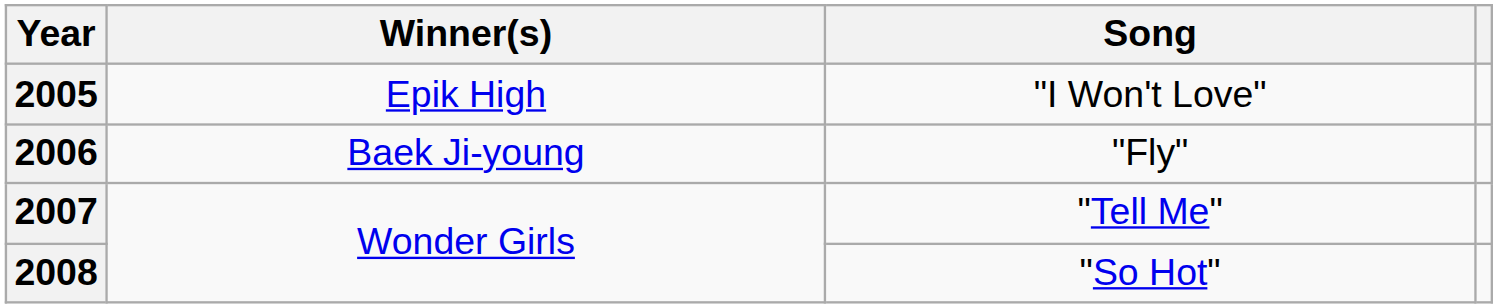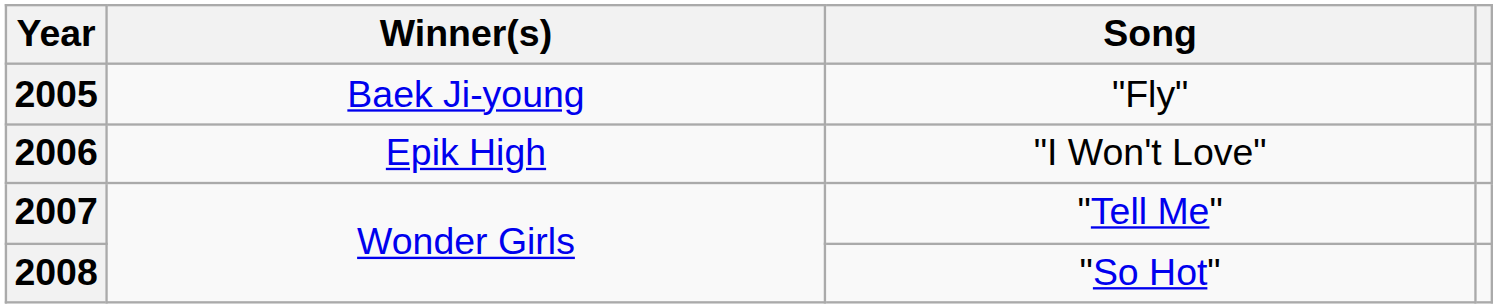 <table class="wikitable sortable" style="margin: 1em auto 1em auto">
 <tr>
 <th scope="col">Year</th>
 <th scope="col" width="300">Winner(s)</th>
 <th scope="col" width="270">Song</th>
 <th class="unsortable"></th>
 </tr>
 <tr>
 <th scope="row">2005</th>
-<td style="text-align:center;"><a href='#'>Epik High</a></td>
-<td style="text-align:center;">"I Won't Love"</td>
+<td style="text-align:center;"><a href='#'>Baek Ji-young</a></td>
+<td style="text-align:center;">"Fly"</td>
 <td style="text-align:center;"></td>
 </tr>
 <tr>
 <th scope="row">2006</th>
-<td style="text-align:center;"><a href='#'>Baek Ji-young</a></td>
-<td style="text-align:center;">"Fly"</td>
+<td style="text-align:center;"><a href='#'>Epik High</a></td>
+<td style="text-align:center;">"I Won't Love"</td>
 <td style="text-align:center;"></td>
 </tr>
 <tr>
 <th scope="row">2007</th>
 <td style="text-align:center;" rowspan="2"><a href='#'>Wonder Girls</a></td>
 <td style="text-align:center;">"<a href='#'>Tell Me</a>"</td>
 <td style="text-align:center;"></td>
 </tr>
 <tr>
 <th scope="row">2008</th>
 <td style="text-align:center;">"<a href='#'>So Hot</a>"</td>
 <td style="text-align:center;"></td>
 </tr>
 </table>
